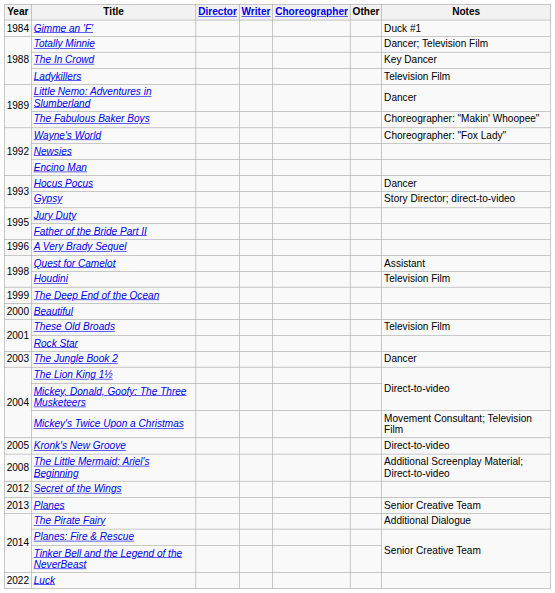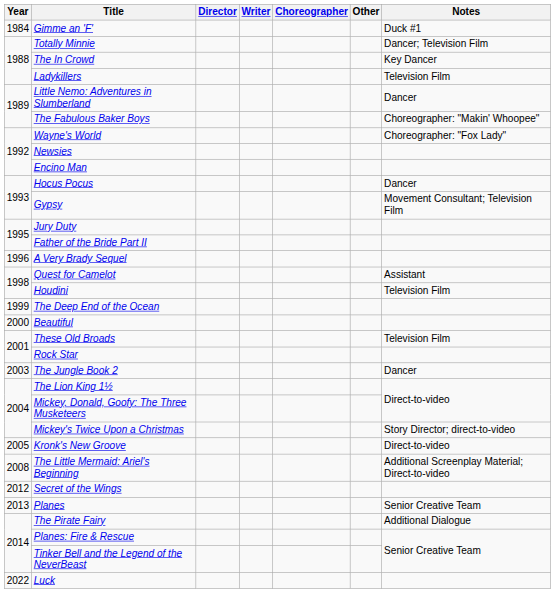 <table class="wikitable">
 <tr>
 <th>Year</th>
 <th>Title</th>
 <th><a href='#'>Director</a></th>
 <th><a href='#'>Writer</a></th>
 <th><a href='#'>Choreographer</a></th>
 <th>Other</th>
 <th>Notes</th>
 </tr>
 <tr>
 <td>1984</td>
 <td><em><a href='#'>Gimme an 'F'</a></em></td>
 <td></td>
 <td></td>
 <td></td>
 <td></td>
 <td>Duck #1</td>
 </tr>
 <tr>
 <td rowspan=3>1988</td>
 <td><em><a href='#'>Totally Minnie</a></em></td>
 <td></td>
 <td></td>
 <td></td>
 <td></td>
 <td>Dancer; Television Film</td>
 </tr>
 <tr>
 <td><em><a href='#'>The In Crowd</a></em></td>
 <td></td>
 <td></td>
 <td></td>
 <td></td>
 <td>Key Dancer</td>
 </tr>
 <tr>
 <td><em><a href='#'>Ladykillers</a></em></td>
 <td></td>
 <td></td>
 <td></td>
 <td></td>
 <td>Television Film</td>
 </tr>
 <tr>
 <td rowspan=2>1989</td>
 <td><em><a href='#'>Little Nemo: Adventures in Slumberland</a></em></td>
 <td></td>
 <td></td>
 <td></td>
 <td></td>
 <td>Dancer</td>
 </tr>
 <tr>
 <td><em><a href='#'>The Fabulous Baker Boys</a></em></td>
 <td></td>
 <td></td>
 <td></td>
 <td></td>
 <td>Choreographer: "Makin' Whoopee"</td>
 </tr>
 <tr>
 <td rowspan=3>1992</td>
 <td><em><a href='#'>Wayne's World</a></em></td>
 <td></td>
 <td></td>
 <td></td>
 <td></td>
 <td>Choreographer: "Fox Lady"</td>
 </tr>
 <tr>
 <td><em><a href='#'>Newsies</a></em></td>
 <td></td>
 <td></td>
 <td></td>
 <td></td>
 <td></td>
 </tr>
 <tr>
 <td><em><a href='#'>Encino Man</a></em></td>
 <td></td>
 <td></td>
 <td></td>
 <td></td>
 <td></td>
 </tr>
 <tr>
 <td rowspan=2>1993</td>
 <td><em><a href='#'>Hocus Pocus</a></em></td>
 <td></td>
 <td></td>
 <td></td>
 <td></td>
 <td>Dancer</td>
 </tr>
 <tr>
 <td><em><a href='#'>Gypsy</a></em></td>
 <td></td>
 <td></td>
 <td></td>
 <td></td>
-<td>Story Director; direct-to-video</td>
+<td>Movement Consultant; Television Film</td>
 </tr>
 <tr>
 <td rowspan=2>1995</td>
 <td><em><a href='#'>Jury Duty</a></em></td>
 <td></td>
 <td></td>
 <td></td>
 <td></td>
 <td></td>
 </tr>
 <tr>
 <td><em><a href='#'>Father of the Bride Part II</a></em></td>
 <td></td>
 <td></td>
 <td></td>
 <td></td>
 <td></td>
 </tr>
 <tr>
 <td>1996</td>
 <td><em><a href='#'>A Very Brady Sequel</a></em></td>
 <td></td>
 <td></td>
 <td></td>
 <td></td>
 <td></td>
 </tr>
 <tr>
 <td rowspan=2>1998</td>
 <td><em><a href='#'>Quest for Camelot</a></em></td>
 <td></td>
 <td></td>
 <td></td>
 <td></td>
 <td>Assistant</td>
 </tr>
 <tr>
 <td><em><a href='#'>Houdini</a></em></td>
 <td></td>
 <td></td>
 <td></td>
 <td></td>
 <td>Television Film</td>
 </tr>
 <tr>
 <td>1999</td>
 <td><em><a href='#'>The Deep End of the Ocean</a></em></td>
 <td></td>
 <td></td>
 <td></td>
 <td></td>
 <td></td>
 </tr>
 <tr>
 <td>2000</td>
 <td><em><a href='#'>Beautiful</a></em></td>
 <td></td>
 <td></td>
 <td></td>
 <td></td>
 <td></td>
 </tr>
 <tr>
 <td rowspan=2>2001</td>
 <td><em><a href='#'>These Old Broads</a></em></td>
 <td></td>
 <td></td>
 <td></td>
 <td></td>
 <td>Television Film</td>
 </tr>
 <tr>
 <td><em><a href='#'>Rock Star</a></em></td>
 <td></td>
 <td></td>
 <td></td>
 <td></td>
 <td></td>
 </tr>
 <tr>
 <td>2003</td>
 <td><em><a href='#'>The Jungle Book 2</a></em></td>
 <td></td>
 <td></td>
 <td></td>
 <td></td>
 <td>Dancer</td>
 </tr>
 <tr>
 <td rowspan=3>2004</td>
 <td><em><a href='#'>The Lion King 1½</a></em></td>
 <td></td>
 <td></td>
 <td></td>
 <td></td>
 <td rowspan=2>Direct-to-video</td>
 </tr>
 <tr>
 <td><em><a href='#'>Mickey, Donald, Goofy: The Three Musketeers</a></em></td>
 <td></td>
 <td></td>
 <td></td>
 <td></td>
 </tr>
 <tr>
 <td><em><a href='#'>Mickey's Twice Upon a Christmas</a></em></td>
 <td></td>
 <td></td>
 <td></td>
 <td></td>
-<td>Movement Consultant; Television Film</td>
+<td>Story Director; direct-to-video</td>
 </tr>
 <tr>
 <td>2005</td>
 <td><em><a href='#'>Kronk's New Groove</a></em></td>
 <td></td>
 <td></td>
 <td></td>
 <td></td>
 <td>Direct-to-video</td>
 </tr>
 <tr>
 <td>2008</td>
 <td><em><a href='#'>The Little Mermaid: Ariel's Beginning</a></em></td>
 <td></td>
 <td></td>
 <td></td>
 <td></td>
 <td>Additional Screenplay Material; Direct-to-video</td>
 </tr>
 <tr>
 <td>2012</td>
 <td><em><a href='#'>Secret of the Wings</a></em></td>
 <td></td>
 <td></td>
 <td></td>
 <td></td>
 <td></td>
 </tr>
 <tr>
 <td>2013</td>
 <td><em><a href='#'>Planes</a></em></td>
 <td></td>
 <td></td>
 <td></td>
 <td></td>
 <td>Senior Creative Team</td>
 </tr>
 <tr>
 <td rowspan=3>2014</td>
 <td><em><a href='#'>The Pirate Fairy</a></em></td>
 <td></td>
 <td></td>
 <td></td>
 <td></td>
 <td>Additional Dialogue</td>
 </tr>
 <tr>
 <td><em><a href='#'>Planes: Fire & Rescue</a></em></td>
 <td></td>
 <td></td>
 <td></td>
 <td></td>
 <td rowspan=2>Senior Creative Team</td>
 </tr>
 <tr>
 <td><em><a href='#'>Tinker Bell and the Legend of the NeverBeast</a></em></td>
 <td></td>
 <td></td>
 <td></td>
 <td></td>
 </tr>
 <tr>
 <td>2022</td>
 <td><em><a href='#'>Luck</a></em></td>
 <td></td>
 <td></td>
 <td></td>
 <td></td>
 <td></td>
 </tr>
 </table>
